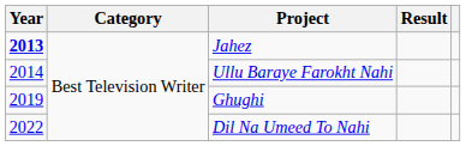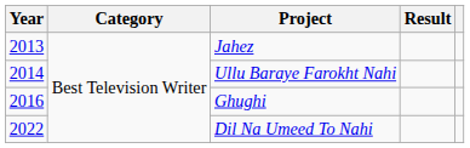 <table class="wikitable plainrowheaders">
 <tr>
 <th>Year</th>
 <th>Category</th>
 <th>Project</th>
 <th>Result</th>
 <th></th>
 </tr>
 <tr>
-<td><strong><a href='#'>2013</a></strong></td>
+<td><a href='#'>2013</a></td>
 <td rowspan="4">Best Television Writer</td>
 <td><em><a href='#'>Jahez</a></em></td>
 <td></td>
 <td></td>
 </tr>
 <tr>
 <td><a href='#'>2014</a></td>
 <td><em><a href='#'>Ullu Baraye Farokht Nahi</a></em></td>
 <td></td>
 <td></td>
 </tr>
 <tr>
-<td><a href='#'>2019</a></td>
+<td><a href='#'>2016</a></td>
 <td><em><a href='#'>Ghughi</a></em></td>
 <td></td>
 <td></td>
 </tr>
 <tr>
 <td><a href='#'>2022</a></td>
 <td><em><a href='#'>Dil Na Umeed To Nahi</a></em></td>
 <td></td>
 <td></td>
 </tr>
 </table>
